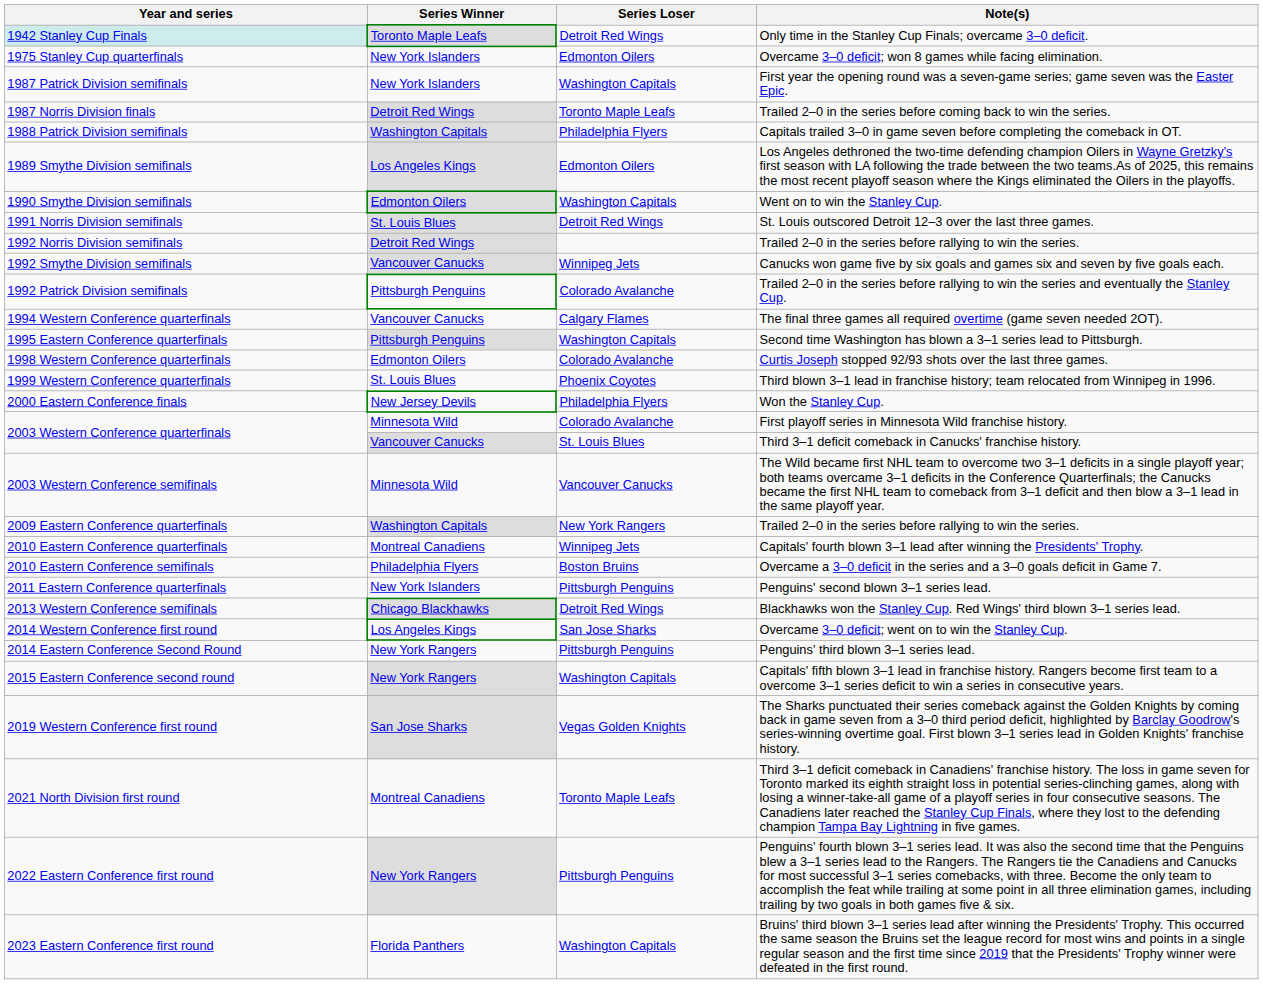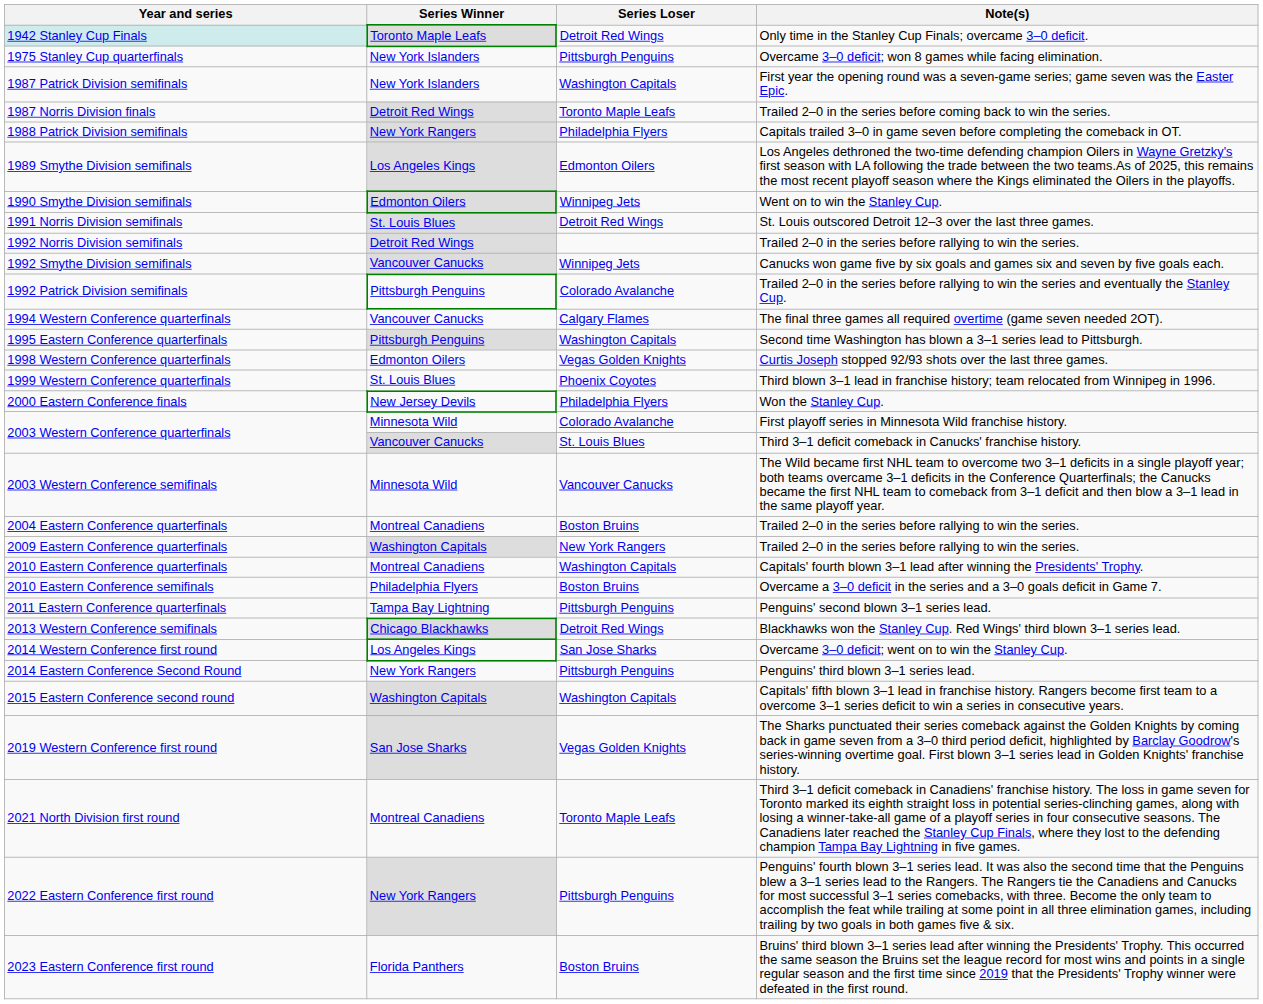 <table class="wikitable">
 <tr>
 <th>Year and series</th>
 <th>Series Winner</th>
 <th>Series Loser</th>
 <th width="40%">Note(s)</th>
 </tr>
 <tr>
 <td style="background-color:#cfecec"><a href='#'>1942 Stanley Cup Finals</a></td>
 <td style="border-bottom:2px solid green; border-top:2px solid green; border-left:2px solid green; border-right:2px solid green" bgcolor="#dddddd"><a href='#'>Toronto Maple Leafs</a></td>
 <td><a href='#'>Detroit Red Wings</a></td>
 <td>Only time in the Stanley Cup Finals; overcame <a href='#'>3–0 deficit</a>.</td>
 </tr>
 <tr>
 <td><a href='#'>1975 Stanley Cup quarterfinals</a></td>
 <td><a href='#'>New York Islanders</a></td>
-<td><a href='#'>Edmonton Oilers</a></td>
+<td><a href='#'>Pittsburgh Penguins</a></td>
 <td>Overcame <a href='#'>3–0 deficit</a>; won 8 games while facing elimination.</td>
 </tr>
 <tr>
 <td><a href='#'>1987 Patrick Division semifinals</a></td>
 <td><a href='#'>New York Islanders</a></td>
 <td><a href='#'>Washington Capitals</a></td>
 <td>First year the opening round was a seven-game series; game seven was the <a href='#'>Easter Epic</a>.</td>
 </tr>
 <tr>
 <td><a href='#'>1987 Norris Division finals</a></td>
 <td bgcolor="#dddddd"><a href='#'>Detroit Red Wings</a></td>
 <td><a href='#'>Toronto Maple Leafs</a></td>
 <td>Trailed 2–0 in the series before coming back to win the series.</td>
 </tr>
 <tr>
 <td><a href='#'>1988 Patrick Division semifinals</a></td>
-<td bgcolor="#dddddd"><a href='#'>Washington Capitals</a></td>
+<td bgcolor="#dddddd"><a href='#'>New York Rangers</a></td>
 <td><a href='#'>Philadelphia Flyers</a></td>
 <td>Capitals trailed 3–0 in game seven before completing the comeback in OT.</td>
 </tr>
 <tr>
 <td><a href='#'>1989 Smythe Division semifinals</a></td>
 <td bgcolor="#dddddd"><a href='#'>Los Angeles Kings</a></td>
 <td><a href='#'>Edmonton Oilers</a></td>
 <td>Los Angeles dethroned the two-time defending champion Oilers in <a href='#'>Wayne Gretzky's</a> first season with LA following the trade between the two teams.As of 2025, this remains the most recent playoff season where the Kings eliminated the Oilers in the playoffs.</td>
 </tr>
 <tr>
 <td><a href='#'>1990 Smythe Division semifinals</a></td>
 <td style="border-bottom:2px solid green; border-top:2px solid green; border-left:2px solid green; border-right:2px solid green" bgcolor="#dddddd"><a href='#'>Edmonton Oilers</a></td>
-<td><a href='#'>Washington Capitals</a></td>
+<td><a href='#'>Winnipeg Jets</a></td>
 <td>Went on to win the <a href='#'>Stanley Cup</a>.</td>
 </tr>
 <tr>
 <td><a href='#'>1991 Norris Division semifinals</a></td>
 <td bgcolor="#dddddd"><a href='#'>St. Louis Blues</a></td>
 <td><a href='#'>Detroit Red Wings</a></td>
 <td>St. Louis outscored Detroit 12–3 over the last three games.</td>
 </tr>
 <tr>
 <td><a href='#'>1992 Norris Division semifinals</a></td>
 <td bgcolor="#dddddd"><a href='#'>Detroit Red Wings</a></td>
 <td></td>
 <td>Trailed 2–0 in the series before rallying to win the series.</td>
 </tr>
 <tr>
 <td><a href='#'>1992 Smythe Division semifinals</a></td>
 <td bgcolor="#dddddd"><a href='#'>Vancouver Canucks</a></td>
 <td><a href='#'>Winnipeg Jets</a></td>
 <td>Canucks won game five by six goals and games six and seven by five goals each.</td>
 </tr>
 <tr>
 <td><a href='#'>1992 Patrick Division semifinals</a></td>
 <td style="border-bottom:2px solid green; border-top:2px solid green; border-left:2px solid green; border-right:2px solid green"><a href='#'>Pittsburgh Penguins</a></td>
 <td><a href='#'>Colorado Avalanche</a></td>
 <td>Trailed 2–0 in the series before rallying to win the series and eventually the <a href='#'>Stanley Cup</a>.</td>
 </tr>
 <tr>
 <td><a href='#'>1994 Western Conference quarterfinals</a></td>
 <td><a href='#'>Vancouver Canucks</a></td>
 <td><a href='#'>Calgary Flames</a></td>
 <td>The final three games all required <a href='#'>overtime</a> (game seven needed 2OT).</td>
 </tr>
 <tr>
 <td><a href='#'>1995 Eastern Conference quarterfinals</a></td>
 <td bgcolor="#dddddd"><a href='#'>Pittsburgh Penguins</a></td>
 <td><a href='#'>Washington Capitals</a></td>
 <td>Second time Washington has blown a 3–1 series lead to Pittsburgh.</td>
 </tr>
 <tr>
 <td><a href='#'>1998 Western Conference quarterfinals</a></td>
 <td><a href='#'>Edmonton Oilers</a></td>
-<td><a href='#'>Colorado Avalanche</a></td>
+<td><a href='#'>Vegas Golden Knights</a></td>
 <td><a href='#'>Curtis Joseph</a> stopped 92/93 shots over the last three games.</td>
 </tr>
 <tr>
 <td><a href='#'>1999 Western Conference quarterfinals</a></td>
 <td><a href='#'>St. Louis Blues</a></td>
 <td><a href='#'>Phoenix Coyotes</a></td>
 <td>Third blown 3–1 lead in franchise history; team relocated from Winnipeg in 1996.</td>
 </tr>
 <tr>
 <td><a href='#'>2000 Eastern Conference finals</a></td>
 <td style="border-bottom:2px solid green; border-top:2px solid green; border-left:2px solid green; border-right:2px solid green"><a href='#'>New Jersey Devils</a></td>
 <td><a href='#'>Philadelphia Flyers</a></td>
 <td>Won the <a href='#'>Stanley Cup</a>.</td>
 </tr>
 <tr>
 <td rowspan="2"><a href='#'>2003 Western Conference quarterfinals</a></td>
 <td><a href='#'>Minnesota Wild</a></td>
 <td><a href='#'>Colorado Avalanche</a></td>
 <td>First playoff series in Minnesota Wild franchise history.</td>
 </tr>
 <tr>
 <td bgcolor="#dddddd"><a href='#'>Vancouver Canucks</a></td>
 <td><a href='#'>St. Louis Blues</a></td>
 <td>Third 3–1 deficit comeback in Canucks' franchise history.</td>
 </tr>
 <tr>
 <td><a href='#'>2003 Western Conference semifinals</a></td>
 <td><a href='#'>Minnesota Wild</a></td>
 <td><a href='#'>Vancouver Canucks</a></td>
 <td>The Wild became first NHL team to overcome two 3–1 deficits in a single playoff year; both teams overcame 3–1 deficits in the Conference Quarterfinals; the Canucks became the first NHL team to comeback from 3–1 deficit and then blow a 3–1 lead in the same playoff year.</td>
 </tr>
 <tr>
+<td><a href='#'>2004 Eastern Conference quarterfinals</a></td>
+<td><a href='#'>Montreal Canadiens</a></td>
+<td><a href='#'>Boston Bruins</a></td>
+<td>Trailed 2–0 in the series before rallying to win the series.</td>
+</tr>
+<tr>
 <td><a href='#'>2009 Eastern Conference quarterfinals</a></td>
 <td bgcolor="#dddddd"><a href='#'>Washington Capitals</a></td>
 <td><a href='#'>New York Rangers</a></td>
 <td>Trailed 2–0 in the series before rallying to win the series.</td>
 </tr>
 <tr>
 <td><a href='#'>2010 Eastern Conference quarterfinals</a></td>
 <td><a href='#'>Montreal Canadiens</a></td>
-<td><a href='#'>Winnipeg Jets</a></td>
+<td><a href='#'>Washington Capitals</a></td>
 <td>Capitals' fourth blown 3–1 lead after winning the <a href='#'>Presidents' Trophy</a>.</td>
 </tr>
 <tr>
 <td><a href='#'>2010 Eastern Conference semifinals</a></td>
 <td><a href='#'>Philadelphia Flyers</a></td>
 <td><a href='#'>Boston Bruins</a></td>
 <td>Overcame a <a href='#'>3–0 deficit</a> in the series and a 3–0 goals deficit in Game 7.</td>
 </tr>
 <tr>
 <td><a href='#'>2011 Eastern Conference quarterfinals</a></td>
-<td><a href='#'>New York Islanders</a></td>
+<td><a href='#'>Tampa Bay Lightning</a></td>
 <td><a href='#'>Pittsburgh Penguins</a></td>
 <td>Penguins' second blown 3–1 series lead.</td>
 </tr>
 <tr>
 <td><a href='#'>2013 Western Conference semifinals</a></td>
 <td bgcolor="#dddddd" style="border-bottom:2px solid green; border-top:2px solid green; border-left:2px solid green; border-right:2px solid green"><a href='#'>Chicago Blackhawks</a></td>
 <td><a href='#'>Detroit Red Wings</a></td>
 <td>Blackhawks won the <a href='#'>Stanley Cup</a>. Red Wings' third blown 3–1 series lead.</td>
 </tr>
 <tr>
 <td><a href='#'>2014 Western Conference first round</a></td>
 <td style="border-bottom:2px solid green; border-top:2px solid green; border-left:2px solid green; border-right:2px solid green"><a href='#'>Los Angeles Kings</a></td>
 <td><a href='#'>San Jose Sharks</a></td>
 <td>Overcame <a href='#'>3–0 deficit</a>; went on to win the <a href='#'>Stanley Cup</a>.</td>
 </tr>
 <tr>
 <td><a href='#'>2014 Eastern Conference Second Round</a></td>
 <td><a href='#'>New York Rangers</a></td>
 <td><a href='#'>Pittsburgh Penguins</a></td>
 <td>Penguins' third blown 3–1 series lead.</td>
 </tr>
 <tr>
 <td><a href='#'>2015 Eastern Conference second round</a></td>
-<td bgcolor="#dddddd"><a href='#'>New York Rangers</a></td>
+<td bgcolor="#dddddd"><a href='#'>Washington Capitals</a></td>
 <td><a href='#'>Washington Capitals</a></td>
 <td>Capitals' fifth blown 3–1 lead in franchise history. Rangers become first team to a overcome 3–1 series deficit to win a series in consecutive years.</td>
 </tr>
 <tr>
 <td><a href='#'>2019 Western Conference first round</a></td>
 <td bgcolor="#dddddd"><a href='#'>San Jose Sharks</a></td>
 <td><a href='#'>Vegas Golden Knights</a></td>
 <td>The Sharks punctuated their series comeback against the Golden Knights by coming back in game seven from a 3–0 third period deficit, highlighted by <a href='#'>Barclay Goodrow</a>'s series-winning overtime goal. First blown 3–1 series lead in Golden Knights' franchise history.</td>
 </tr>
 <tr>
 <td><a href='#'>2021 North Division first round</a></td>
 <td><a href='#'>Montreal Canadiens</a></td>
 <td><a href='#'>Toronto Maple Leafs</a></td>
 <td>Third 3–1 deficit comeback in Canadiens' franchise history. The loss in game seven for Toronto marked its eighth straight loss in potential series-clinching games, along with losing a winner-take-all game of a playoff series in four consecutive seasons. The Canadiens later reached the <a href='#'>Stanley Cup Finals</a>, where they lost to the defending champion <a href='#'>Tampa Bay Lightning</a> in five games.</td>
 </tr>
 <tr>
 <td><a href='#'>2022 Eastern Conference first round</a></td>
 <td bgcolor="#dddddd"><a href='#'>New York Rangers</a></td>
 <td><a href='#'>Pittsburgh Penguins</a></td>
 <td>Penguins' fourth blown 3–1 series lead. It was also the second time that the Penguins blew a 3–1 series lead to the Rangers. The Rangers tie the Canadiens and Canucks for most successful 3–1 series comebacks, with three. Become the only team to accomplish the feat while trailing at some point in all three elimination games, including trailing by two goals in both games five & six.</td>
 </tr>
 <tr>
 <td><a href='#'>2023 Eastern Conference first round</a></td>
 <td><a href='#'>Florida Panthers</a></td>
-<td><a href='#'>Washington Capitals</a></td>
+<td><a href='#'>Boston Bruins</a></td>
 <td>Bruins' third blown 3–1 series lead after winning the Presidents' Trophy. This occurred the same season the Bruins set the league record for most wins and points in a single regular season and the first time since <a href='#'>2019</a> that the Presidents' Trophy winner were defeated in the first round.</td>
 </tr>
 </table>
